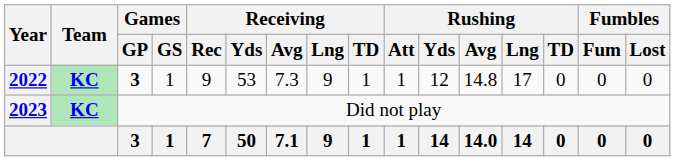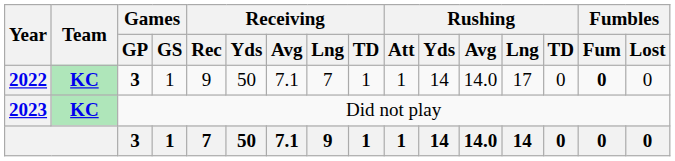 <table class="wikitable" style="text-align:center">
 <tr>
 <th rowspan="2">Year</th>
 <th rowspan="2">Team</th>
 <th colspan="2">Games</th>
 <th colspan="5">Receiving</th>
 <th colspan="5">Rushing</th>
 <th colspan="2">Fumbles</th>
 </tr>
 <tr>
 <th>GP</th>
 <th>GS</th>
 <th>Rec</th>
 <th>Yds</th>
 <th>Avg</th>
 <th>Lng</th>
 <th>TD</th>
 <th>Att</th>
 <th>Yds</th>
 <th>Avg</th>
 <th>Lng</th>
 <th>TD</th>
 <th>Fum</th>
 <th>Lost</th>
 </tr>
 <tr>
 <th><a href='#'>2022</a></th>
 <th style="background:#afe6ba; width:3em;"><a href='#'>KC</a></th>
 <td><strong>3</strong></td>
 <td>1</td>
 <td>9</td>
-<td>53</td>
-<td>7.3</td>
-<td>9</td>
+<td>50</td>
+<td>7.1</td>
+<td>7</td>
 <td>1</td>
 <td>1</td>
-<td>12</td>
-<td>14.8</td>
+<td>14</td>
+<td>14.0</td>
 <td>17</td>
 <td>0</td>
-<td>0</td>
+<td><strong>0</strong></td>
 <td>0</td>
 </tr>
 <tr>
 <th><a href='#'>2023</a></th>
 <th style="background:#afe6ba; width:3em;"><a href='#'>KC</a></th>
 <td colspan="14">Did not play</td>
 </tr>
 <tr>
 <th colspan="2"></th>
 <th>3</th>
 <th>1</th>
 <th>7</th>
 <th>50</th>
 <th>7.1</th>
 <th>9</th>
 <th>1</th>
 <th>1</th>
 <th>14</th>
 <th>14.0</th>
 <th>14</th>
 <th>0</th>
 <th>0</th>
 <th>0</th>
 </tr>
 </table>
